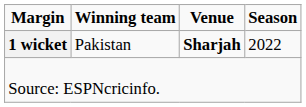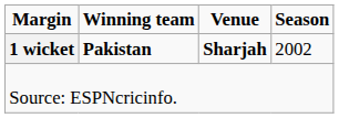 <table class="wikitable">
 <tr>
 <td align="center"><strong>Margin</strong></td>
 <td align="center"><strong>Winning team</strong></td>
 <td align="center"><strong>Venue</strong></td>
 <td align="center"><strong>Season</strong></td>
 </tr>
 <tr>
 <th>1 wicket</th>
-<td>Pakistan</td>
+<td><strong>Pakistan</strong></td>
 <td><strong>Sharjah</strong></td>
-<td>2022</td>
+<td>2002</td>
 </tr>
 <tr>
 <td colspan="4"><br>Source: ESPNcricinfo.</td>
 </tr>
 </table>
